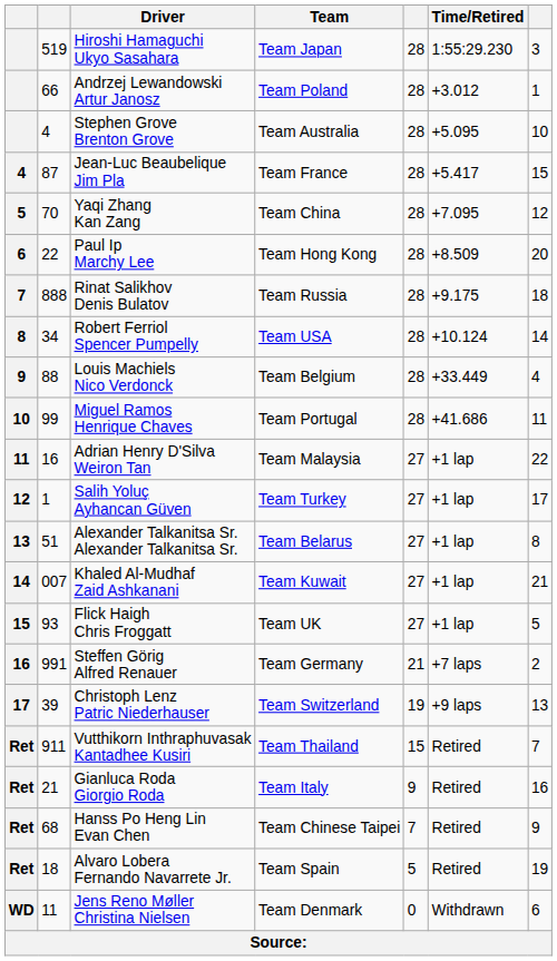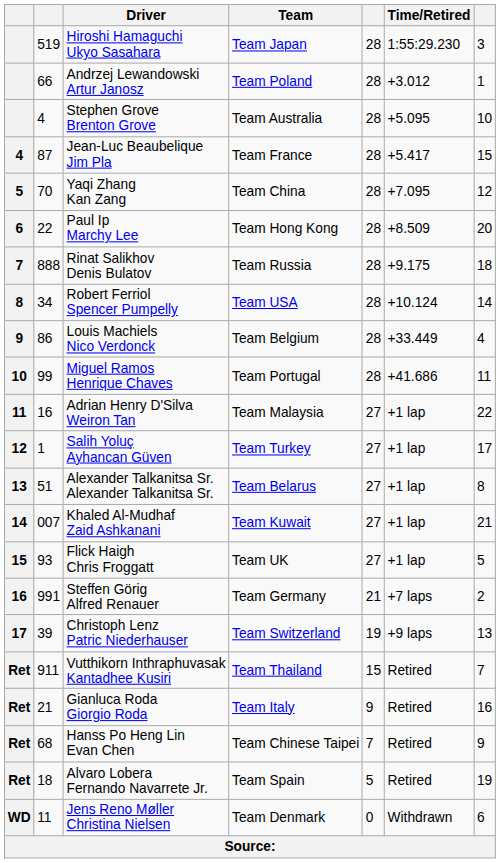 <table class="wikitable" style="font-size:85%;">
 <tr>
 <th scope="col"></th>
 <th scope="col"></th>
 <th scope="col">Driver</th>
 <th scope="col">Team</th>
 <th scope="col"></th>
 <th scope="col">Time/Retired</th>
 <th scope="col"></th>
 </tr>
 <tr>
 <th></th>
 <td>519</td>
 <td><a href='#'>Hiroshi Hamaguchi</a><br><a href='#'>Ukyo Sasahara</a></td>
 <td> <a href='#'>Team Japan</a></td>
 <td>28</td>
 <td>1:55:29.230</td>
 <td>3</td>
 </tr>
 <tr>
 <th></th>
 <td>66</td>
 <td>Andrzej Lewandowski<br><a href='#'>Artur Janosz</a></td>
 <td> <a href='#'>Team Poland</a></td>
 <td>28</td>
 <td>+3.012</td>
 <td>1</td>
 </tr>
 <tr>
 <th></th>
 <td>4</td>
 <td>Stephen Grove<br><a href='#'>Brenton Grove</a></td>
 <td> Team Australia</td>
 <td>28</td>
 <td>+5.095</td>
 <td>10</td>
 </tr>
 <tr>
 <th>4</th>
 <td>87</td>
 <td>Jean-Luc Beaubelique<br><a href='#'>Jim Pla</a></td>
 <td> Team France</td>
 <td>28</td>
 <td>+5.417</td>
 <td>15</td>
 </tr>
 <tr>
 <th>5</th>
 <td>70</td>
 <td>Yaqi Zhang<br>Kan Zang</td>
 <td> Team China</td>
 <td>28</td>
 <td>+7.095</td>
 <td>12</td>
 </tr>
 <tr>
 <th>6</th>
 <td>22</td>
 <td>Paul Ip<br><a href='#'>Marchy Lee</a></td>
 <td> Team Hong Kong</td>
 <td>28</td>
 <td>+8.509</td>
 <td>20</td>
 </tr>
 <tr>
 <th>7</th>
 <td>888</td>
 <td>Rinat Salikhov<br>Denis Bulatov</td>
 <td> Team Russia</td>
 <td>28</td>
 <td>+9.175</td>
 <td>18</td>
 </tr>
 <tr>
 <th>8</th>
 <td>34</td>
 <td>Robert Ferriol<br><a href='#'>Spencer Pumpelly</a></td>
 <td> <a href='#'>Team USA</a></td>
 <td>28</td>
 <td>+10.124</td>
 <td>14</td>
 </tr>
 <tr>
 <th>9</th>
-<td>88</td>
+<td>86</td>
 <td>Louis Machiels<br><a href='#'>Nico Verdonck</a></td>
 <td> Team Belgium</td>
 <td>28</td>
 <td>+33.449</td>
 <td>4</td>
 </tr>
 <tr>
 <th>10</th>
 <td>99</td>
 <td><a href='#'>Miguel Ramos</a><br><a href='#'>Henrique Chaves</a></td>
 <td> Team Portugal</td>
 <td>28</td>
 <td>+41.686</td>
 <td>11</td>
 </tr>
 <tr>
 <th>11</th>
 <td>16</td>
 <td>Adrian Henry D'Silva<br><a href='#'>Weiron Tan</a></td>
 <td> Team Malaysia</td>
 <td>27</td>
 <td>+1 lap</td>
 <td>22</td>
 </tr>
 <tr>
 <th>12</th>
 <td>1</td>
 <td><a href='#'>Salih Yoluç</a><br><a href='#'>Ayhancan Güven</a></td>
 <td> <a href='#'>Team Turkey</a></td>
 <td>27</td>
 <td>+1 lap</td>
 <td>17</td>
 </tr>
 <tr>
 <th>13</th>
 <td>51</td>
 <td>Alexander Talkanitsa Sr.<br>Alexander Talkanitsa Sr.</td>
 <td> <a href='#'>Team Belarus</a></td>
 <td>27</td>
 <td>+1 lap</td>
 <td>8</td>
 </tr>
 <tr>
 <th>14</th>
 <td>007</td>
 <td>Khaled Al-Mudhaf<br><a href='#'>Zaid Ashkanani</a></td>
 <td> <a href='#'>Team Kuwait</a></td>
 <td>27</td>
 <td>+1 lap</td>
 <td>21</td>
 </tr>
 <tr>
 <th>15</th>
 <td>93</td>
 <td>Flick Haigh<br>Chris Froggatt</td>
 <td> Team UK</td>
 <td>27</td>
 <td>+1 lap</td>
 <td>5</td>
 </tr>
 <tr>
 <th>16</th>
 <td>991</td>
 <td>Steffen Görig<br>Alfred Renauer</td>
 <td> Team Germany</td>
 <td>21</td>
 <td>+7 laps</td>
 <td>2</td>
 </tr>
 <tr>
 <th>17</th>
 <td>39</td>
 <td>Christoph Lenz<br><a href='#'>Patric Niederhauser</a></td>
 <td> <a href='#'>Team Switzerland</a></td>
 <td>19</td>
 <td>+9 laps</td>
 <td>13</td>
 </tr>
 <tr>
 <th>Ret</th>
 <td>911</td>
 <td>Vutthikorn Inthraphuvasak<br><a href='#'>Kantadhee Kusiri</a></td>
 <td> <a href='#'>Team Thailand</a></td>
 <td>15</td>
 <td>Retired</td>
 <td>7</td>
 </tr>
 <tr>
 <th>Ret</th>
 <td>21</td>
 <td>Gianluca Roda<br><a href='#'>Giorgio Roda</a></td>
 <td> <a href='#'>Team Italy</a></td>
 <td>9</td>
 <td>Retired</td>
 <td>16</td>
 </tr>
 <tr>
 <th>Ret</th>
 <td>68</td>
 <td>Hanss Po Heng Lin<br>Evan Chen</td>
 <td> Team Chinese Taipei</td>
 <td>7</td>
 <td>Retired</td>
 <td>9</td>
 </tr>
 <tr>
 <th>Ret</th>
 <td>18</td>
 <td>Alvaro Lobera<br>Fernando Navarrete Jr.</td>
 <td> Team Spain</td>
 <td>5</td>
 <td>Retired</td>
 <td>19</td>
 </tr>
 <tr>
 <th>WD</th>
 <td>11</td>
 <td><a href='#'>Jens Reno Møller</a><br><a href='#'>Christina Nielsen</a></td>
 <td> Team Denmark</td>
 <td>0</td>
 <td>Withdrawn</td>
 <td>6</td>
 </tr>
 <tr class="sortbottom">
 <th colspan=7>Source:</th>
 </tr>
 </table>
